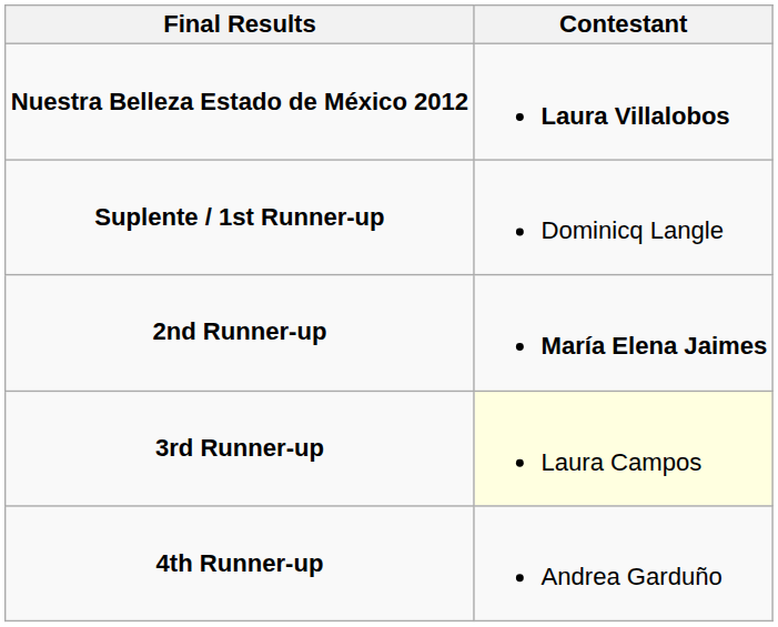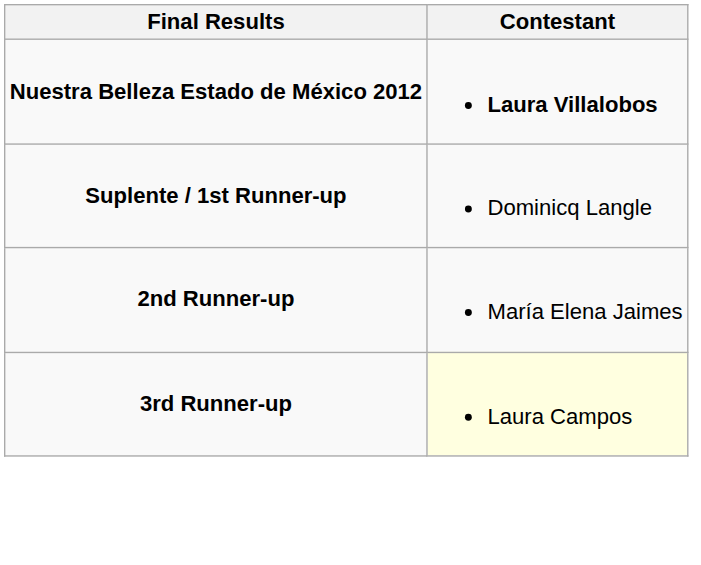 <table class="wikitable">
 <tr>
 <th>Final Results</th>
 <th>Contestant</th>
 </tr>
 <tr>
 <td align="center"><strong>Nuestra Belleza Estado de México 2012</strong></td>
 <td><br><ul><li><strong>Laura Villalobos</strong></li></ul></td>
 </tr>
 <tr>
 <td align="center"><strong>Suplente / 1st Runner-up</strong></td>
 <td><br><ul><li>Dominicq Langle</li></ul></td>
 </tr>
 <tr>
 <td align="center"><strong>2nd Runner-up</strong></td>
-<td><strong><br><ul><li>María Elena Jaimes</li></ul></strong></td>
+<td><br><ul><li>María Elena Jaimes</li></ul></td>
 </tr>
 <tr>
 <td align="center"><strong>3rd Runner-up</strong></td>
 <td style="background: lightyellow;"><br><ul><li>Laura Campos</li></ul></td>
 </tr>
-<tr>
-<td align="center"><strong>4th Runner-up</strong></td>
-<td><br><ul><li>Andrea Garduño</li></ul></td>
-</tr>
 </table>
